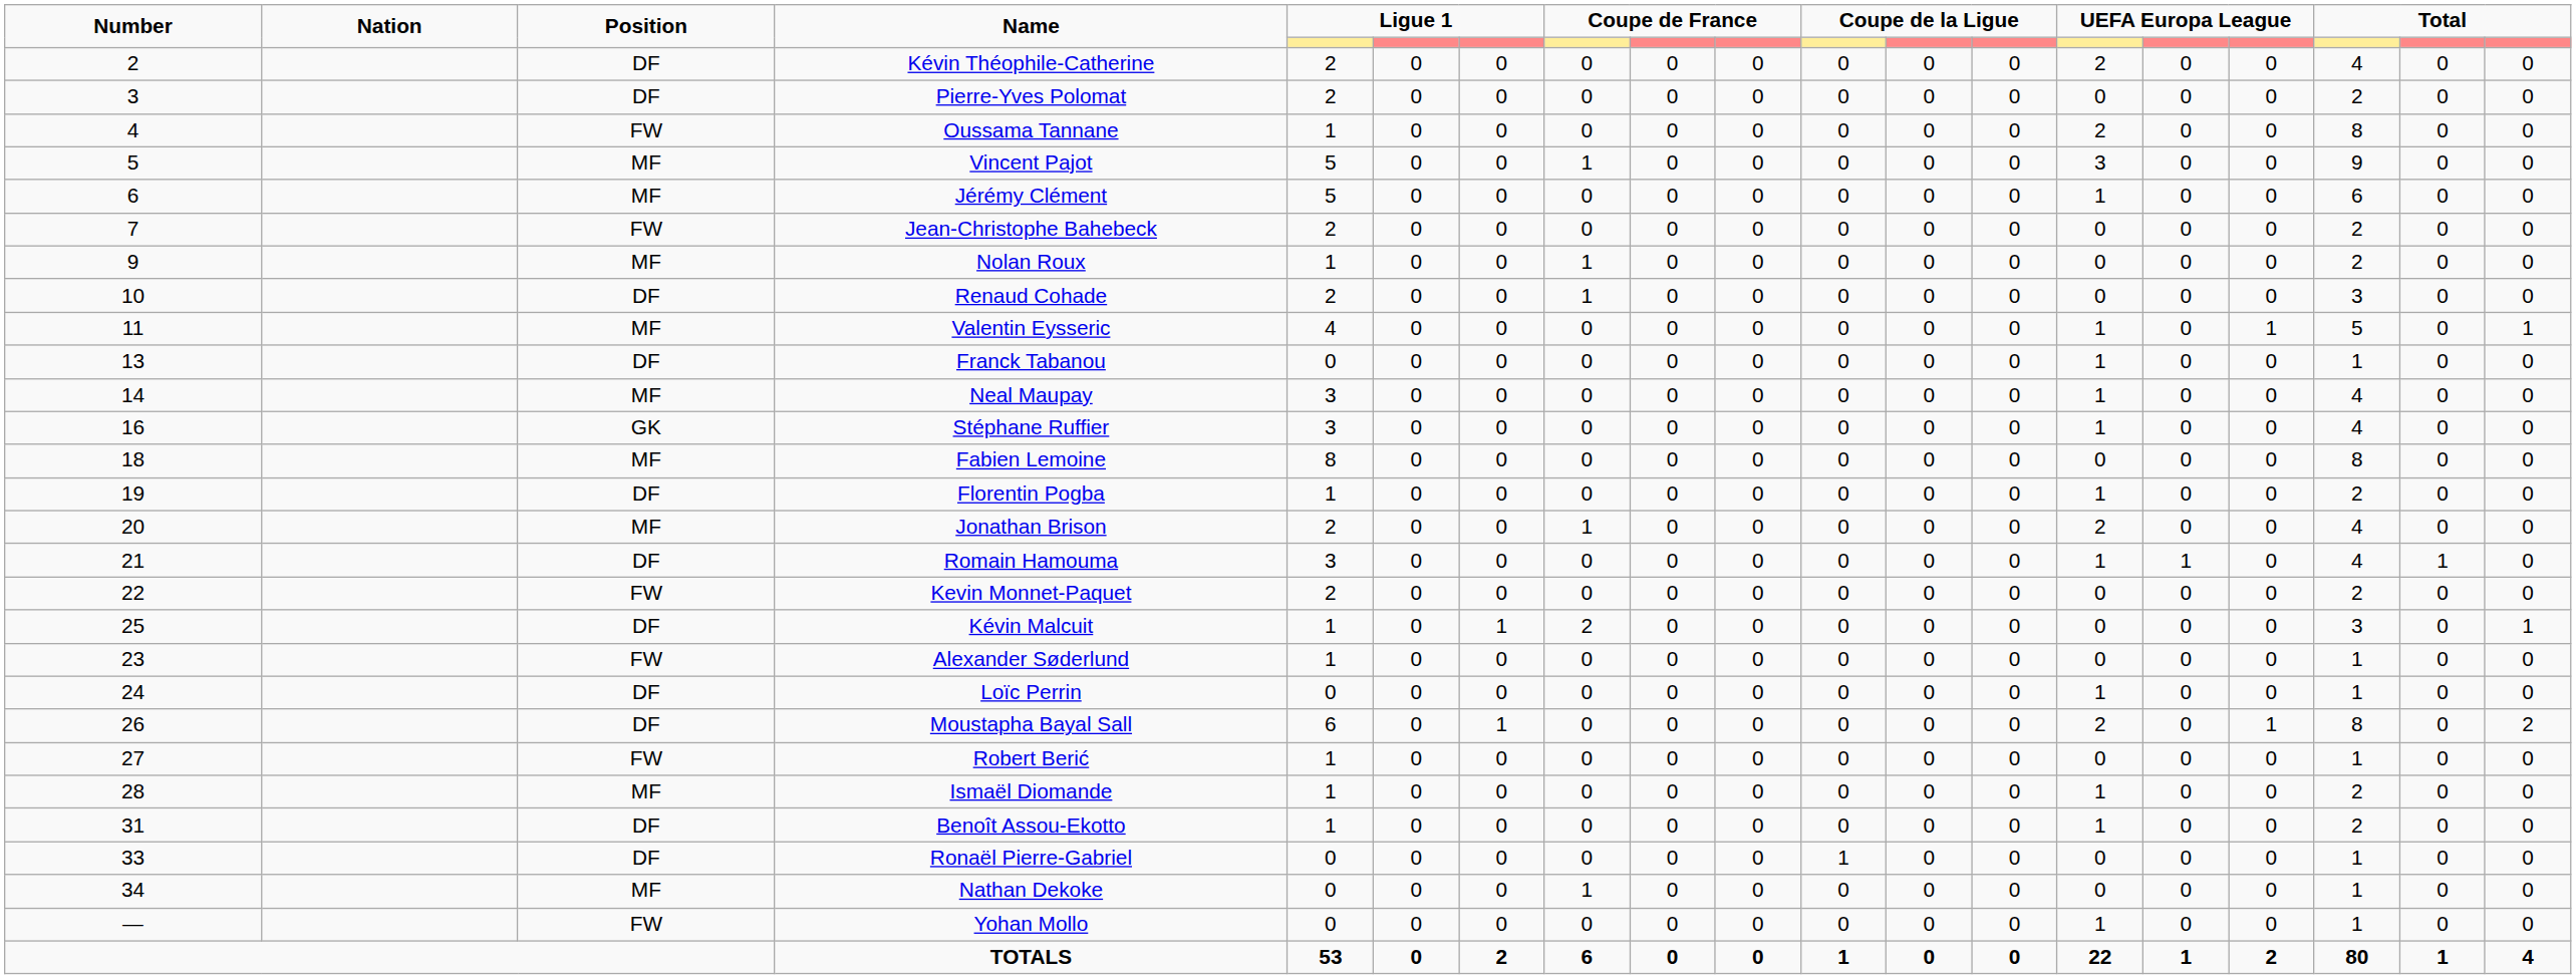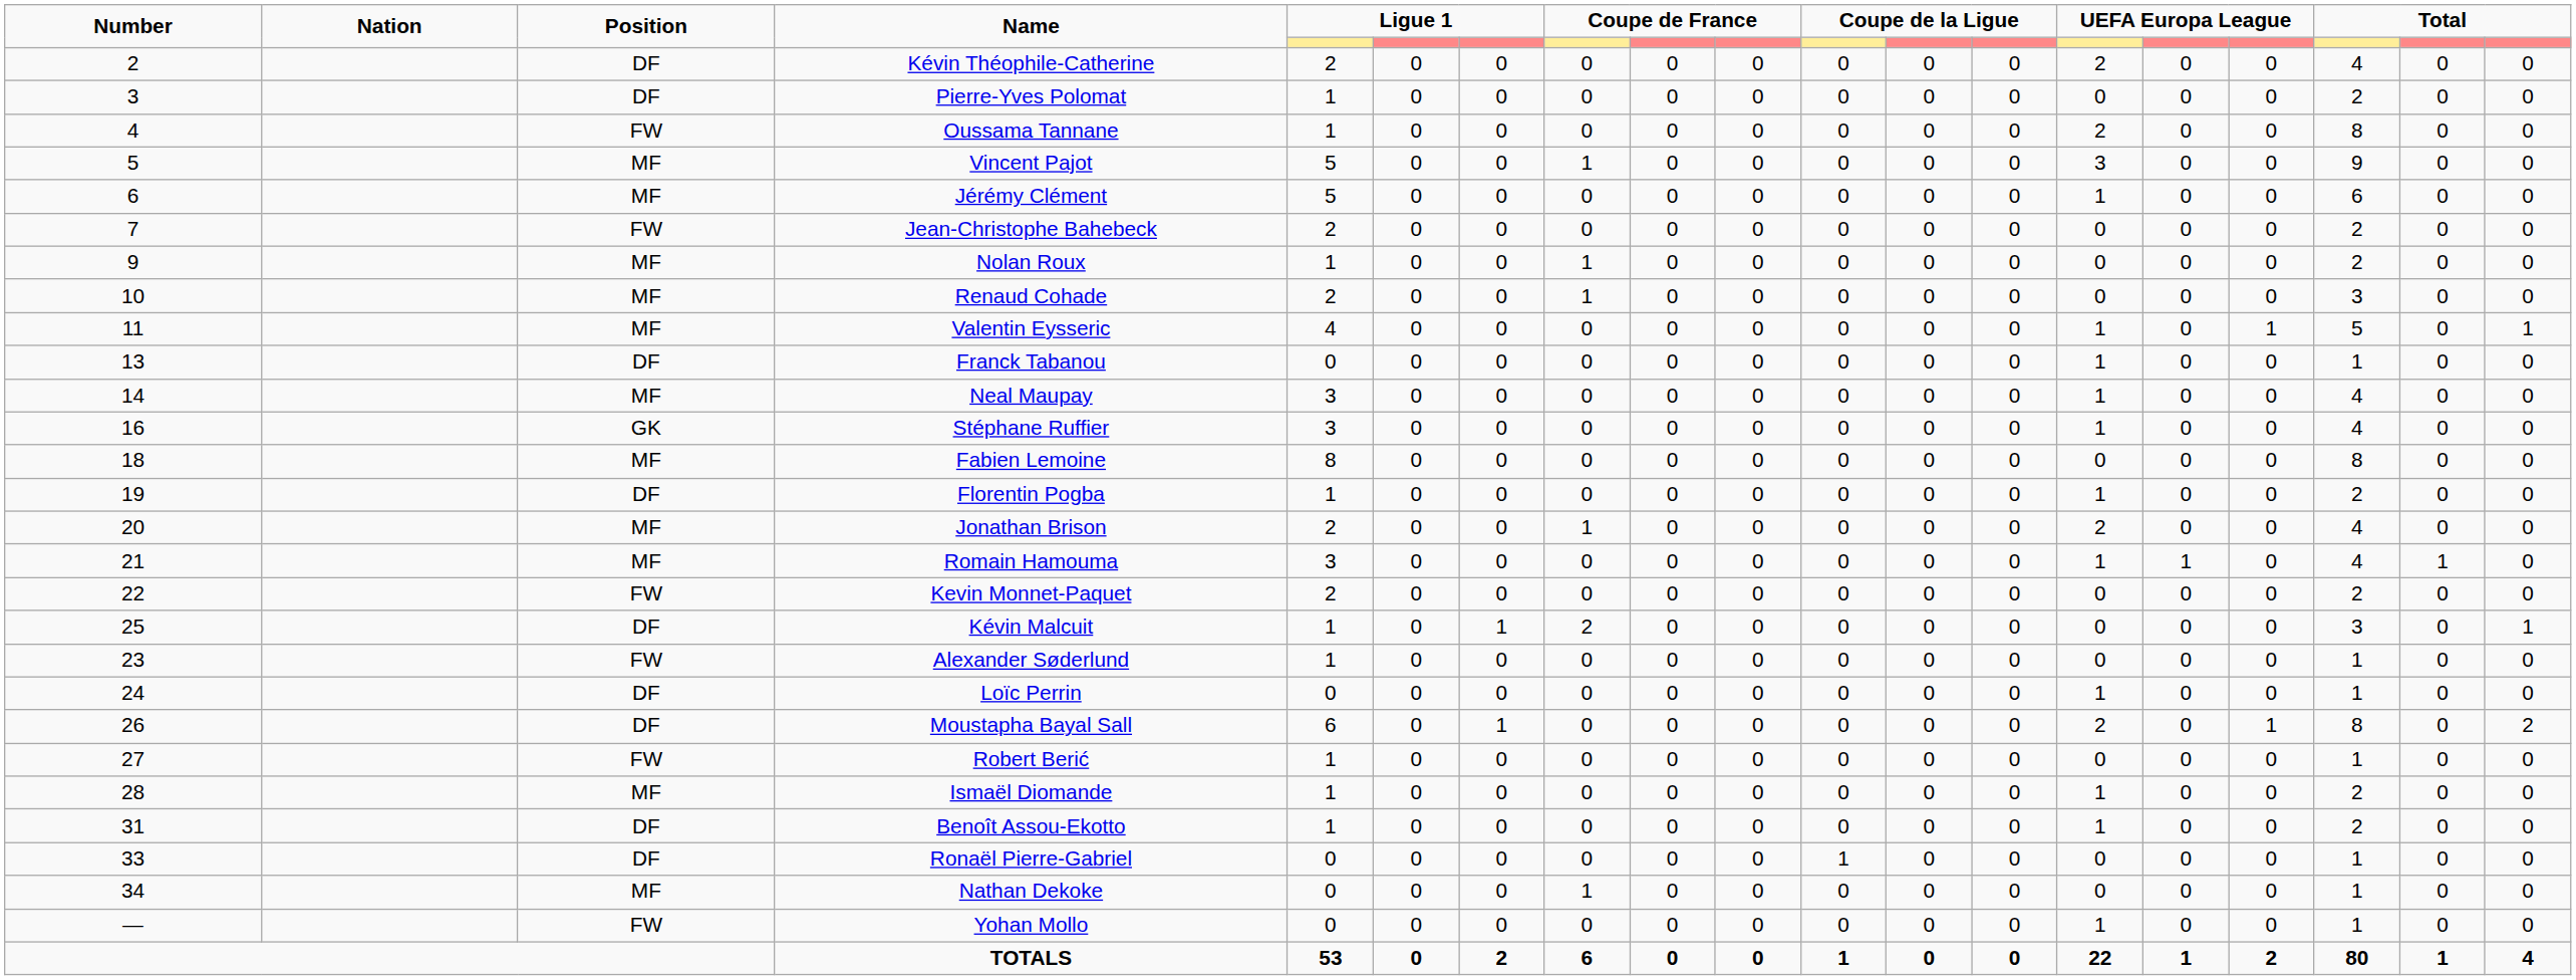 <table class="wikitable" style="font-size: 100%; text-align: center;">
 <tr>
 <td rowspan="2" width="10%" align="center"><strong>Number</strong></td>
 <td rowspan="2" width="10%" align="center"><strong>Nation</strong></td>
 <td rowspan="2" width="10%" align="center"><strong>Position</strong></td>
 <td rowspan="2" width="20%" align="center"><strong>Name</strong></td>
 <td colspan="3" align="center"><strong>Ligue 1</strong></td>
 <td colspan="3" align="center"><strong>Coupe de France</strong></td>
 <td colspan="3" align="center"><strong>Coupe de la Ligue</strong></td>
 <td colspan="3" align="center"><strong>UEFA Europa League</strong></td>
 <td colspan="3" align="center"><strong>Total</strong></td>
 </tr>
 <tr>
 <th width=60 style="background: #FFEE99"></th>
 <th width=60 style="background: #FF8888"></th>
 <th width=60 style="background: #FF8888"></th>
 <th width=60 style="background: #FFEE99"></th>
 <th width=60 style="background: #FF8888"></th>
 <th width=60 style="background: #FF8888"></th>
 <th width=60 style="background: #FFEE99"></th>
 <th width=60 style="background: #FF8888"></th>
 <th width=60 style="background: #FF8888"></th>
 <th width=60 style="background: #FFEE99"></th>
 <th width=60 style="background: #FF8888"></th>
 <th width=60 style="background: #FF8888"></th>
 <th width=60 style="background: #FFEE99"></th>
 <th width=60 style="background: #FF8888"></th>
 <th width=60 style="background: #FF8888"></th>
 </tr>
 <tr>
 <td>2</td>
 <td></td>
 <td>DF</td>
 <td><a href='#'>Kévin Théophile-Catherine</a></td>
 <td>2</td>
 <td>0</td>
 <td>0</td>
 <td>0</td>
 <td>0</td>
 <td>0</td>
 <td>0</td>
 <td>0</td>
 <td>0</td>
 <td>2</td>
 <td>0</td>
 <td>0</td>
 <td>4</td>
 <td>0</td>
 <td>0</td>
 </tr>
 <tr>
 <td>3</td>
 <td></td>
 <td>DF</td>
 <td><a href='#'>Pierre-Yves Polomat</a></td>
-<td>2</td>
+<td>1</td>
 <td>0</td>
 <td>0</td>
 <td>0</td>
 <td>0</td>
 <td>0</td>
 <td>0</td>
 <td>0</td>
 <td>0</td>
 <td>0</td>
 <td>0</td>
 <td>0</td>
 <td>2</td>
 <td>0</td>
 <td>0</td>
 </tr>
 <tr>
 <td>4</td>
 <td></td>
 <td>FW</td>
 <td><a href='#'>Oussama Tannane</a></td>
 <td>1</td>
 <td>0</td>
 <td>0</td>
 <td>0</td>
 <td>0</td>
 <td>0</td>
 <td>0</td>
 <td>0</td>
 <td>0</td>
 <td>2</td>
 <td>0</td>
 <td>0</td>
 <td>8</td>
 <td>0</td>
 <td>0</td>
 </tr>
 <tr>
 <td>5</td>
 <td></td>
 <td>MF</td>
 <td><a href='#'>Vincent Pajot</a></td>
 <td>5</td>
 <td>0</td>
 <td>0</td>
 <td>1</td>
 <td>0</td>
 <td>0</td>
 <td>0</td>
 <td>0</td>
 <td>0</td>
 <td>3</td>
 <td>0</td>
 <td>0</td>
 <td>9</td>
 <td>0</td>
 <td>0</td>
 </tr>
 <tr>
 <td>6</td>
 <td></td>
 <td>MF</td>
 <td><a href='#'>Jérémy Clément</a></td>
 <td>5</td>
 <td>0</td>
 <td>0</td>
 <td>0</td>
 <td>0</td>
 <td>0</td>
 <td>0</td>
 <td>0</td>
 <td>0</td>
 <td>1</td>
 <td>0</td>
 <td>0</td>
 <td>6</td>
 <td>0</td>
 <td>0</td>
 </tr>
 <tr>
 <td>7</td>
 <td></td>
 <td>FW</td>
 <td><a href='#'>Jean-Christophe Bahebeck</a></td>
 <td>2</td>
 <td>0</td>
 <td>0</td>
 <td>0</td>
 <td>0</td>
 <td>0</td>
 <td>0</td>
 <td>0</td>
 <td>0</td>
 <td>0</td>
 <td>0</td>
 <td>0</td>
 <td>2</td>
 <td>0</td>
 <td>0</td>
 </tr>
 <tr>
 <td>9</td>
 <td></td>
 <td>MF</td>
 <td><a href='#'>Nolan Roux</a></td>
 <td>1</td>
 <td>0</td>
 <td>0</td>
 <td>1</td>
 <td>0</td>
 <td>0</td>
 <td>0</td>
 <td>0</td>
 <td>0</td>
 <td>0</td>
 <td>0</td>
 <td>0</td>
 <td>2</td>
 <td>0</td>
 <td>0</td>
 </tr>
 <tr>
 <td>10</td>
 <td></td>
-<td>DF</td>
+<td>MF</td>
 <td><a href='#'>Renaud Cohade</a></td>
 <td>2</td>
 <td>0</td>
 <td>0</td>
 <td>1</td>
 <td>0</td>
 <td>0</td>
 <td>0</td>
 <td>0</td>
 <td>0</td>
 <td>0</td>
 <td>0</td>
 <td>0</td>
 <td>3</td>
 <td>0</td>
 <td>0</td>
 </tr>
 <tr>
 <td>11</td>
 <td></td>
 <td>MF</td>
 <td><a href='#'>Valentin Eysseric</a></td>
 <td>4</td>
 <td>0</td>
 <td>0</td>
 <td>0</td>
 <td>0</td>
 <td>0</td>
 <td>0</td>
 <td>0</td>
 <td>0</td>
 <td>1</td>
 <td>0</td>
 <td>1</td>
 <td>5</td>
 <td>0</td>
 <td>1</td>
 </tr>
 <tr>
 <td>13</td>
 <td></td>
 <td>DF</td>
 <td><a href='#'>Franck Tabanou</a></td>
 <td>0</td>
 <td>0</td>
 <td>0</td>
 <td>0</td>
 <td>0</td>
 <td>0</td>
 <td>0</td>
 <td>0</td>
 <td>0</td>
 <td>1</td>
 <td>0</td>
 <td>0</td>
 <td>1</td>
 <td>0</td>
 <td>0</td>
 </tr>
 <tr>
 <td>14</td>
 <td></td>
 <td>MF</td>
 <td><a href='#'>Neal Maupay</a></td>
 <td>3</td>
 <td>0</td>
 <td>0</td>
 <td>0</td>
 <td>0</td>
 <td>0</td>
 <td>0</td>
 <td>0</td>
 <td>0</td>
 <td>1</td>
 <td>0</td>
 <td>0</td>
 <td>4</td>
 <td>0</td>
 <td>0</td>
 </tr>
 <tr>
 <td>16</td>
 <td></td>
 <td>GK</td>
 <td><a href='#'>Stéphane Ruffier</a></td>
 <td>3</td>
 <td>0</td>
 <td>0</td>
 <td>0</td>
 <td>0</td>
 <td>0</td>
 <td>0</td>
 <td>0</td>
 <td>0</td>
 <td>1</td>
 <td>0</td>
 <td>0</td>
 <td>4</td>
 <td>0</td>
 <td>0</td>
 </tr>
 <tr>
 <td>18</td>
 <td></td>
 <td>MF</td>
 <td><a href='#'>Fabien Lemoine</a></td>
 <td>8</td>
 <td>0</td>
 <td>0</td>
 <td>0</td>
 <td>0</td>
 <td>0</td>
 <td>0</td>
 <td>0</td>
 <td>0</td>
 <td>0</td>
 <td>0</td>
 <td>0</td>
 <td>8</td>
 <td>0</td>
 <td>0</td>
 </tr>
 <tr>
 <td>19</td>
 <td></td>
 <td>DF</td>
 <td><a href='#'>Florentin Pogba</a></td>
 <td>1</td>
 <td>0</td>
 <td>0</td>
 <td>0</td>
 <td>0</td>
 <td>0</td>
 <td>0</td>
 <td>0</td>
 <td>0</td>
 <td>1</td>
 <td>0</td>
 <td>0</td>
 <td>2</td>
 <td>0</td>
 <td>0</td>
 </tr>
 <tr>
 <td>20</td>
 <td></td>
 <td>MF</td>
 <td><a href='#'>Jonathan Brison</a></td>
 <td>2</td>
 <td>0</td>
 <td>0</td>
 <td>1</td>
 <td>0</td>
 <td>0</td>
 <td>0</td>
 <td>0</td>
 <td>0</td>
 <td>2</td>
 <td>0</td>
 <td>0</td>
 <td>4</td>
 <td>0</td>
 <td>0</td>
 </tr>
 <tr>
 <td>21</td>
 <td></td>
-<td>DF</td>
+<td>MF</td>
 <td><a href='#'>Romain Hamouma</a></td>
 <td>3</td>
 <td>0</td>
 <td>0</td>
 <td>0</td>
 <td>0</td>
 <td>0</td>
 <td>0</td>
 <td>0</td>
 <td>0</td>
 <td>1</td>
 <td>1</td>
 <td>0</td>
 <td>4</td>
 <td>1</td>
 <td>0</td>
 </tr>
 <tr>
 <td>22</td>
 <td></td>
 <td>FW</td>
 <td><a href='#'>Kevin Monnet-Paquet</a></td>
 <td>2</td>
 <td>0</td>
 <td>0</td>
 <td>0</td>
 <td>0</td>
 <td>0</td>
 <td>0</td>
 <td>0</td>
 <td>0</td>
 <td>0</td>
 <td>0</td>
 <td>0</td>
 <td>2</td>
 <td>0</td>
 <td>0</td>
 </tr>
 <tr>
 <td>25</td>
 <td></td>
 <td>DF</td>
 <td><a href='#'>Kévin Malcuit</a></td>
 <td>1</td>
 <td>0</td>
 <td>1</td>
 <td>2</td>
 <td>0</td>
 <td>0</td>
 <td>0</td>
 <td>0</td>
 <td>0</td>
 <td>0</td>
 <td>0</td>
 <td>0</td>
 <td>3</td>
 <td>0</td>
 <td>1</td>
 </tr>
 <tr>
 <td>23</td>
 <td></td>
 <td>FW</td>
 <td><a href='#'>Alexander Søderlund</a></td>
 <td>1</td>
 <td>0</td>
 <td>0</td>
 <td>0</td>
 <td>0</td>
 <td>0</td>
 <td>0</td>
 <td>0</td>
 <td>0</td>
 <td>0</td>
 <td>0</td>
 <td>0</td>
 <td>1</td>
 <td>0</td>
 <td>0</td>
 </tr>
 <tr>
 <td>24</td>
 <td></td>
 <td>DF</td>
 <td><a href='#'>Loïc Perrin</a></td>
 <td>0</td>
 <td>0</td>
 <td>0</td>
 <td>0</td>
 <td>0</td>
 <td>0</td>
 <td>0</td>
 <td>0</td>
 <td>0</td>
 <td>1</td>
 <td>0</td>
 <td>0</td>
 <td>1</td>
 <td>0</td>
 <td>0</td>
 </tr>
 <tr>
 <td>26</td>
 <td></td>
 <td>DF</td>
 <td><a href='#'>Moustapha Bayal Sall</a></td>
 <td>6</td>
 <td>0</td>
 <td>1</td>
 <td>0</td>
 <td>0</td>
 <td>0</td>
 <td>0</td>
 <td>0</td>
 <td>0</td>
 <td>2</td>
 <td>0</td>
 <td>1</td>
 <td>8</td>
 <td>0</td>
 <td>2</td>
 </tr>
 <tr>
 <td>27</td>
 <td></td>
 <td>FW</td>
 <td><a href='#'>Robert Berić</a></td>
 <td>1</td>
 <td>0</td>
 <td>0</td>
 <td>0</td>
 <td>0</td>
 <td>0</td>
 <td>0</td>
 <td>0</td>
 <td>0</td>
 <td>0</td>
 <td>0</td>
 <td>0</td>
 <td>1</td>
 <td>0</td>
 <td>0</td>
 </tr>
 <tr>
 <td>28</td>
 <td></td>
 <td>MF</td>
 <td><a href='#'>Ismaël Diomande</a></td>
 <td>1</td>
 <td>0</td>
 <td>0</td>
 <td>0</td>
 <td>0</td>
 <td>0</td>
 <td>0</td>
 <td>0</td>
 <td>0</td>
 <td>1</td>
 <td>0</td>
 <td>0</td>
 <td>2</td>
 <td>0</td>
 <td>0</td>
 </tr>
 <tr>
 <td>31</td>
 <td></td>
 <td>DF</td>
 <td><a href='#'>Benoît Assou-Ekotto</a></td>
 <td>1</td>
 <td>0</td>
 <td>0</td>
 <td>0</td>
 <td>0</td>
 <td>0</td>
 <td>0</td>
 <td>0</td>
 <td>0</td>
 <td>1</td>
 <td>0</td>
 <td>0</td>
 <td>2</td>
 <td>0</td>
 <td>0</td>
 </tr>
 <tr>
 <td>33</td>
 <td></td>
 <td>DF</td>
 <td><a href='#'>Ronaël Pierre-Gabriel</a></td>
 <td>0</td>
 <td>0</td>
 <td>0</td>
 <td>0</td>
 <td>0</td>
 <td>0</td>
 <td>1</td>
 <td>0</td>
 <td>0</td>
 <td>0</td>
 <td>0</td>
 <td>0</td>
 <td>1</td>
 <td>0</td>
 <td>0</td>
 </tr>
 <tr>
 <td>34</td>
 <td></td>
 <td>MF</td>
 <td><a href='#'>Nathan Dekoke</a></td>
 <td>0</td>
 <td>0</td>
 <td>0</td>
 <td>1</td>
 <td>0</td>
 <td>0</td>
 <td>0</td>
 <td>0</td>
 <td>0</td>
 <td>0</td>
 <td>0</td>
 <td>0</td>
 <td>1</td>
 <td>0</td>
 <td>0</td>
 </tr>
 <tr>
 <td>—</td>
 <td></td>
 <td>FW</td>
 <td><a href='#'>Yohan Mollo</a></td>
 <td>0</td>
 <td>0</td>
 <td>0</td>
 <td>0</td>
 <td>0</td>
 <td>0</td>
 <td>0</td>
 <td>0</td>
 <td>0</td>
 <td>1</td>
 <td>0</td>
 <td>0</td>
 <td>1</td>
 <td>0</td>
 <td>0</td>
 </tr>
 <tr>
 <td colspan="3"></td>
 <td><strong>TOTALS</strong></td>
 <td><strong>53</strong></td>
 <td><strong>0</strong></td>
 <td><strong>2</strong></td>
 <td><strong>6</strong></td>
 <td><strong>0</strong></td>
 <td><strong>0</strong></td>
 <td><strong>1</strong></td>
 <td><strong>0</strong></td>
 <td><strong>0</strong></td>
 <td><strong>22</strong></td>
 <td><strong>1</strong></td>
 <td><strong>2</strong></td>
 <td><strong>80</strong></td>
 <td><strong>1</strong></td>
 <td><strong>4</strong></td>
 </tr>
 </table>
